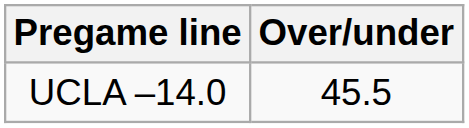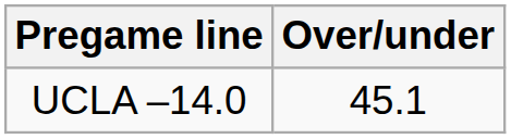 <table class="wikitable">
 <tr align="center">
 <th style=>Pregame line</th>
 <th style=>Over/under</th>
 </tr>
 <tr align="center">
 <td>UCLA –14.0</td>
-<td>45.5</td>
+<td>45.1</td>
 </tr>
 </table>
